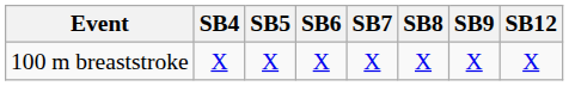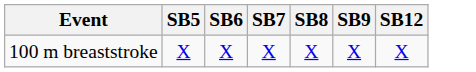 <table class="wikitable">
 <tr>
 <th>Event</th>
-<th>SB4</th>
 <th>SB5</th>
 <th>SB6</th>
 <th>SB7</th>
 <th>SB8</th>
 <th>SB9</th>
 <th>SB12</th>
 </tr>
 <tr>
 <td>100 m breaststroke</td>
 <td align="center"><a href='#'>X</a></td>
 <td align="center"><a href='#'>X</a></td>
 <td align="center"><a href='#'>X</a></td>
 <td align="center"><a href='#'>X</a></td>
 <td align="center"><a href='#'>X</a></td>
 <td align="center"><a href='#'>X</a></td>
-<td align="center"><a href='#'>X</a></td>
 </tr>
 </table>
